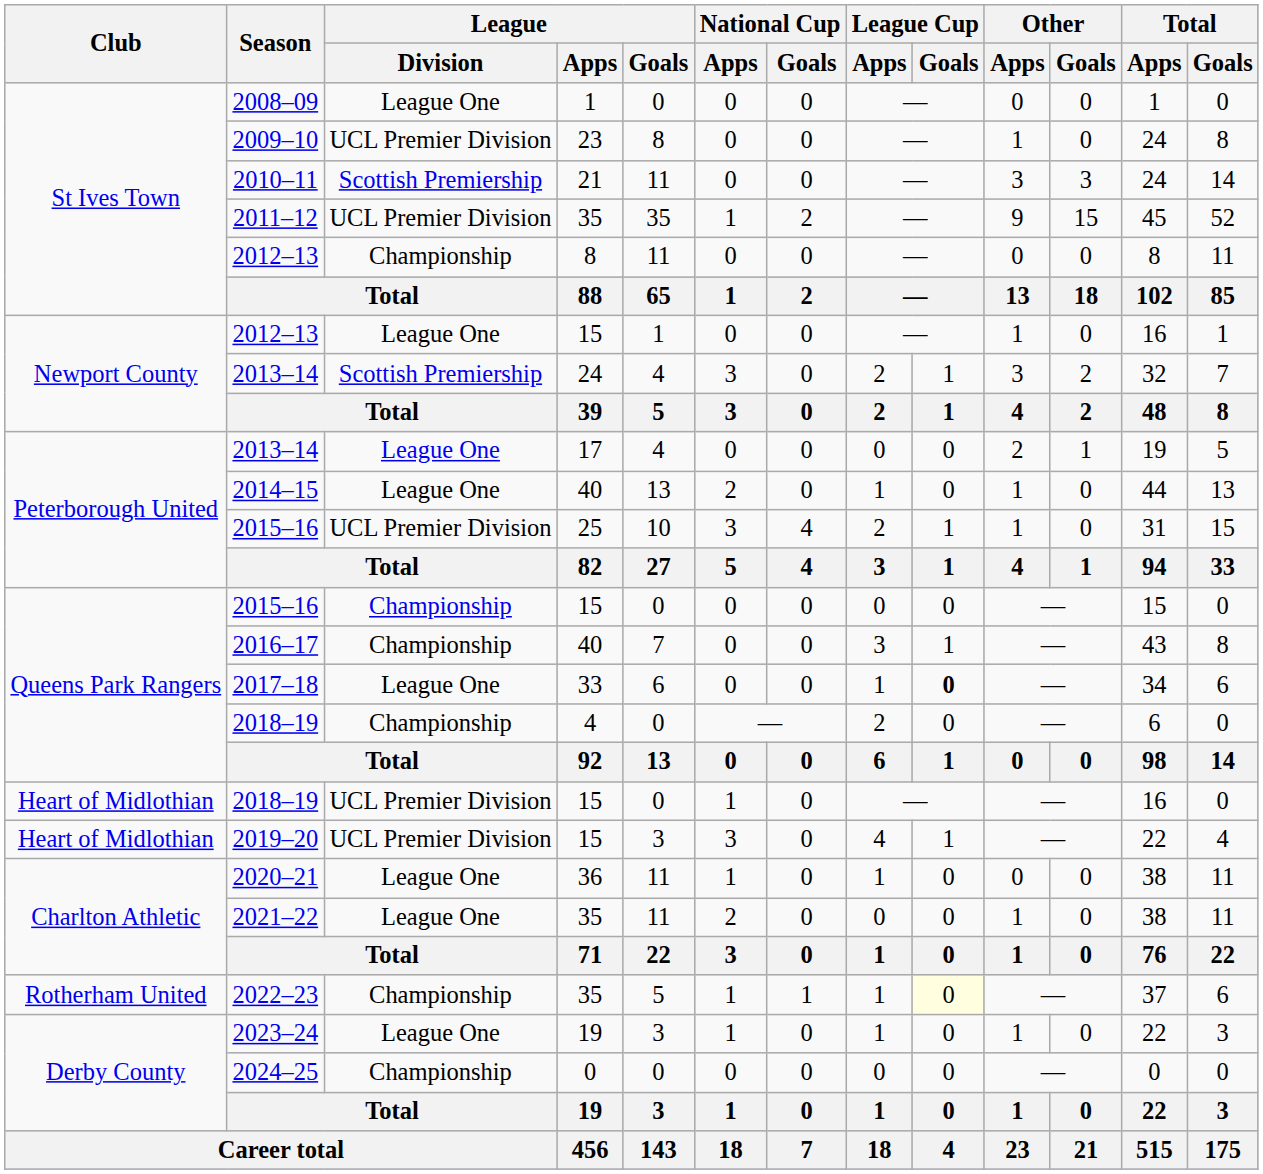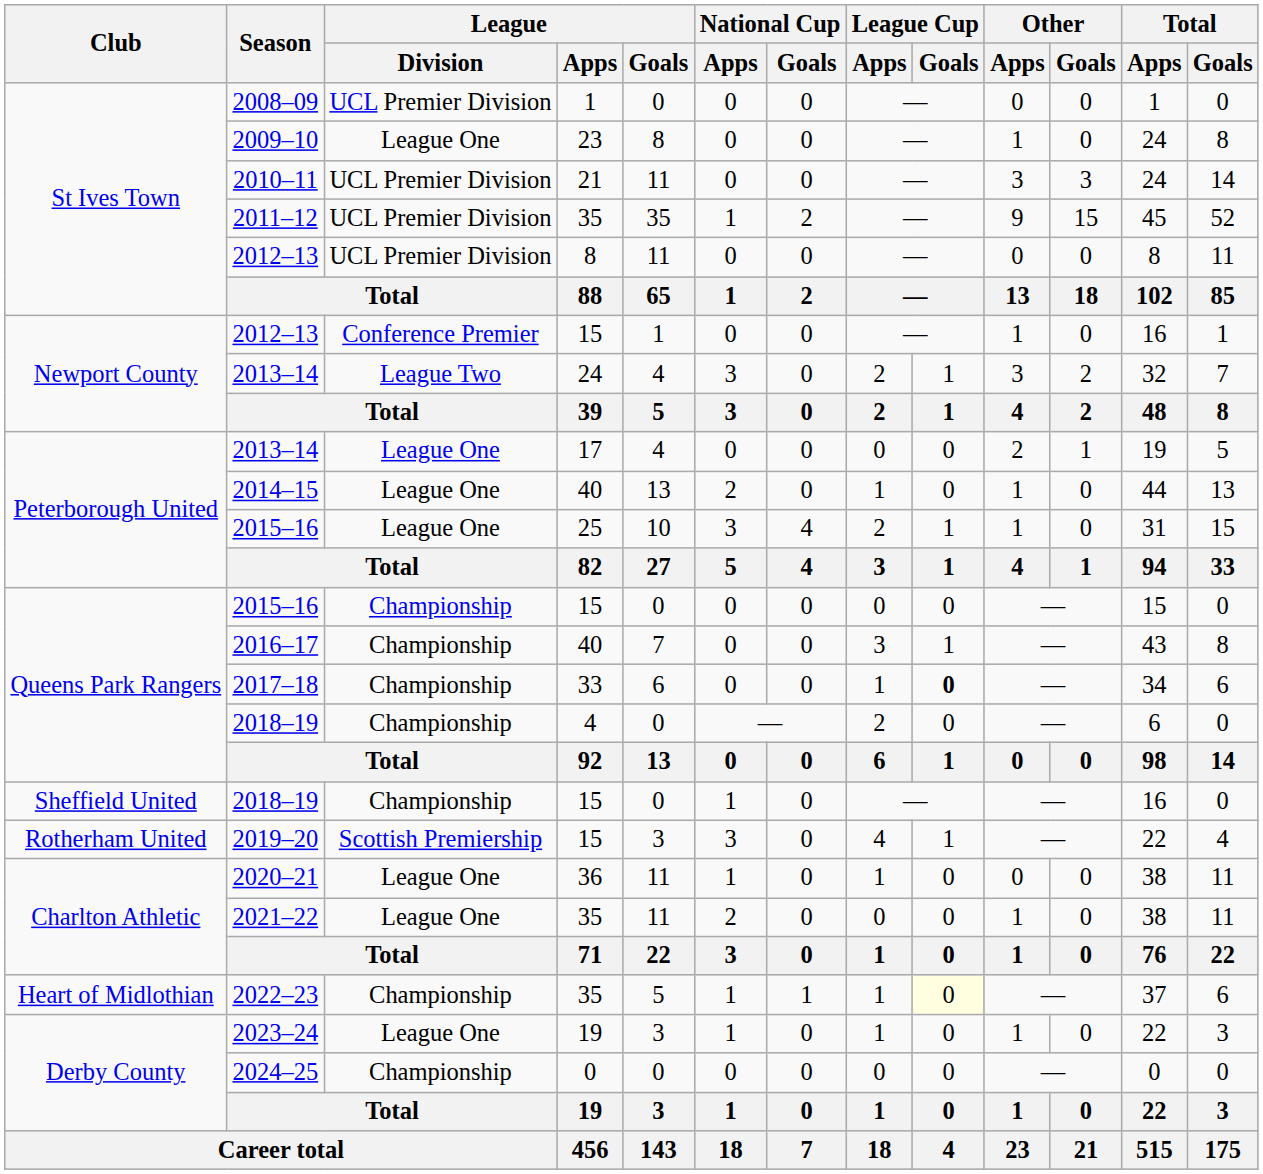 <table class="wikitable" style="text-align:center">
 <tr>
 <th rowspan=2>Club</th>
 <th rowspan=2>Season</th>
 <th colspan=3>League</th>
 <th colspan=2>National Cup</th>
 <th colspan=2>League Cup</th>
 <th colspan=2>Other</th>
 <th colspan=2>Total</th>
 </tr>
 <tr>
 <th>Division</th>
 <th>Apps</th>
 <th>Goals</th>
 <th>Apps</th>
 <th>Goals</th>
 <th>Apps</th>
 <th>Goals</th>
 <th>Apps</th>
 <th>Goals</th>
 <th>Apps</th>
 <th>Goals</th>
 </tr>
 <tr>
 <td rowspan="6"><a href='#'>St Ives Town</a></td>
 <td><a href='#'>2008–09</a></td>
-<td>League One</td>
+<td><a href='#'>UCL</a> Premier Division</td>
 <td>1</td>
 <td>0</td>
 <td>0</td>
 <td>0</td>
 <td colspan="2">—</td>
 <td>0</td>
 <td>0</td>
 <td>1</td>
 <td>0</td>
 </tr>
 <tr>
 <td><a href='#'>2009–10</a></td>
-<td>UCL Premier Division</td>
+<td>League One</td>
 <td>23</td>
 <td>8</td>
 <td>0</td>
 <td>0</td>
 <td colspan="2">—</td>
 <td>1</td>
 <td>0</td>
 <td>24</td>
 <td>8</td>
 </tr>
 <tr>
 <td><a href='#'>2010–11</a></td>
-<td><a href='#'>Scottish Premiership</a></td>
+<td>UCL Premier Division</td>
 <td>21</td>
 <td>11</td>
 <td>0</td>
 <td>0</td>
 <td colspan="2">—</td>
 <td>3</td>
 <td>3</td>
 <td>24</td>
 <td>14</td>
 </tr>
 <tr>
 <td><a href='#'>2011–12</a></td>
 <td>UCL Premier Division</td>
 <td>35</td>
 <td>35</td>
 <td>1</td>
 <td>2</td>
 <td colspan="2">—</td>
 <td>9</td>
 <td>15</td>
 <td>45</td>
 <td>52</td>
 </tr>
 <tr>
 <td><a href='#'>2012–13</a></td>
-<td>Championship</td>
+<td>UCL Premier Division</td>
 <td>8</td>
 <td>11</td>
 <td>0</td>
 <td>0</td>
 <td colspan="2">—</td>
 <td>0</td>
 <td>0</td>
 <td>8</td>
 <td>11</td>
 </tr>
 <tr>
 <th colspan="2">Total</th>
 <th>88</th>
 <th>65</th>
 <th>1</th>
 <th>2</th>
 <th colspan="2">—</th>
 <th>13</th>
 <th>18</th>
 <th>102</th>
 <th>85</th>
 </tr>
 <tr>
 <td rowspan="3"><a href='#'>Newport County</a></td>
 <td><a href='#'>2012–13</a></td>
-<td>League One</td>
+<td><a href='#'>Conference Premier</a></td>
 <td>15</td>
 <td>1</td>
 <td>0</td>
 <td>0</td>
 <td colspan="2">—</td>
 <td>1</td>
 <td>0</td>
 <td>16</td>
 <td>1</td>
 </tr>
 <tr>
 <td><a href='#'>2013–14</a></td>
-<td><a href='#'>Scottish Premiership</a></td>
+<td><a href='#'>League Two</a></td>
 <td>24</td>
 <td>4</td>
 <td>3</td>
 <td>0</td>
 <td>2</td>
 <td>1</td>
 <td>3</td>
 <td>2</td>
 <td>32</td>
 <td>7</td>
 </tr>
 <tr>
 <th colspan="2">Total</th>
 <th>39</th>
 <th>5</th>
 <th>3</th>
 <th>0</th>
 <th>2</th>
 <th>1</th>
 <th>4</th>
 <th>2</th>
 <th>48</th>
 <th>8</th>
 </tr>
 <tr>
 <td rowspan="4"><a href='#'>Peterborough United</a></td>
 <td><a href='#'>2013–14</a></td>
 <td><a href='#'>League One</a></td>
 <td>17</td>
 <td>4</td>
 <td>0</td>
 <td>0</td>
 <td>0</td>
 <td>0</td>
 <td>2</td>
 <td>1</td>
 <td>19</td>
 <td>5</td>
 </tr>
 <tr>
 <td><a href='#'>2014–15</a></td>
 <td>League One</td>
 <td>40</td>
 <td>13</td>
 <td>2</td>
 <td>0</td>
 <td>1</td>
 <td>0</td>
 <td>1</td>
 <td>0</td>
 <td>44</td>
 <td>13</td>
 </tr>
 <tr>
 <td><a href='#'>2015–16</a></td>
-<td>UCL Premier Division</td>
+<td>League One</td>
 <td>25</td>
 <td>10</td>
 <td>3</td>
 <td>4</td>
 <td>2</td>
 <td>1</td>
 <td>1</td>
 <td>0</td>
 <td>31</td>
 <td>15</td>
 </tr>
 <tr>
 <th colspan="2">Total</th>
 <th>82</th>
 <th>27</th>
 <th>5</th>
 <th>4</th>
 <th>3</th>
 <th>1</th>
 <th>4</th>
 <th>1</th>
 <th>94</th>
 <th>33</th>
 </tr>
 <tr>
 <td rowspan="5"><a href='#'>Queens Park Rangers</a></td>
 <td><a href='#'>2015–16</a></td>
 <td><a href='#'>Championship</a></td>
 <td>15</td>
 <td>0</td>
 <td>0</td>
 <td>0</td>
 <td>0</td>
 <td>0</td>
 <td colspan="2">—</td>
 <td>15</td>
 <td>0</td>
 </tr>
 <tr>
 <td><a href='#'>2016–17</a></td>
 <td>Championship</td>
 <td>40</td>
 <td>7</td>
 <td>0</td>
 <td>0</td>
 <td>3</td>
 <td>1</td>
 <td colspan="2">—</td>
 <td>43</td>
 <td>8</td>
 </tr>
 <tr>
 <td><a href='#'>2017–18</a></td>
-<td>League One</td>
+<td>Championship</td>
 <td>33</td>
 <td>6</td>
 <td>0</td>
 <td>0</td>
 <td>1</td>
 <td><strong>0</strong></td>
 <td colspan=2>—</td>
 <td>34</td>
 <td>6</td>
 </tr>
 <tr>
 <td><a href='#'>2018–19</a></td>
 <td>Championship</td>
 <td>4</td>
 <td>0</td>
 <td colspan="2">—</td>
 <td>2</td>
 <td>0</td>
 <td colspan="2">—</td>
 <td>6</td>
 <td>0</td>
 </tr>
 <tr>
 <th colspan="2">Total</th>
 <th>92</th>
 <th>13</th>
 <th>0</th>
 <th>0</th>
 <th>6</th>
 <th>1</th>
 <th>0</th>
 <th>0</th>
 <th>98</th>
 <th>14</th>
 </tr>
 <tr>
-<td><a href='#'>Heart of Midlothian</a></td>
+<td><a href='#'>Sheffield United</a></td>
 <td><a href='#'>2018–19</a></td>
-<td>UCL Premier Division</td>
+<td>Championship</td>
 <td>15</td>
 <td>0</td>
 <td>1</td>
 <td>0</td>
 <td colspan="2">—</td>
 <td colspan="2">—</td>
 <td>16</td>
 <td>0</td>
 </tr>
 <tr>
-<td><a href='#'>Heart of Midlothian</a></td>
+<td><a href='#'>Rotherham United</a></td>
 <td><a href='#'>2019–20</a></td>
-<td>UCL Premier Division</td>
+<td><a href='#'>Scottish Premiership</a></td>
 <td>15</td>
 <td>3</td>
 <td>3</td>
 <td>0</td>
 <td>4</td>
 <td>1</td>
 <td colspan=2>—</td>
 <td>22</td>
 <td>4</td>
 </tr>
 <tr>
 <td rowspan="3"><a href='#'>Charlton Athletic</a></td>
 <td><a href='#'>2020–21</a></td>
 <td>League One</td>
 <td>36</td>
 <td>11</td>
 <td>1</td>
 <td>0</td>
 <td>1</td>
 <td>0</td>
 <td>0</td>
 <td>0</td>
 <td>38</td>
 <td>11</td>
 </tr>
 <tr>
 <td><a href='#'>2021–22</a></td>
 <td>League One</td>
 <td>35</td>
 <td>11</td>
 <td>2</td>
 <td>0</td>
 <td>0</td>
 <td>0</td>
 <td>1</td>
 <td>0</td>
 <td>38</td>
 <td>11</td>
 </tr>
 <tr>
 <th colspan="2">Total</th>
 <th>71</th>
 <th>22</th>
 <th>3</th>
 <th>0</th>
 <th>1</th>
 <th>0</th>
 <th>1</th>
 <th>0</th>
 <th>76</th>
 <th>22</th>
 </tr>
 <tr>
-<td><a href='#'>Rotherham United</a></td>
+<td><a href='#'>Heart of Midlothian</a></td>
 <td><a href='#'>2022–23</a></td>
 <td>Championship</td>
 <td>35</td>
 <td>5</td>
 <td>1</td>
 <td>1</td>
 <td>1</td>
 <td style="background: lightyellow;">0</td>
 <td colspan="2">—</td>
 <td>37</td>
 <td>6</td>
 </tr>
 <tr>
 <td rowspan=3><a href='#'>Derby County</a></td>
 <td><a href='#'>2023–24</a></td>
 <td>League One</td>
 <td>19</td>
 <td>3</td>
 <td>1</td>
 <td>0</td>
 <td>1</td>
 <td>0</td>
 <td>1</td>
 <td>0</td>
 <td>22</td>
 <td>3</td>
 </tr>
 <tr>
 <td><a href='#'>2024–25</a></td>
 <td>Championship</td>
 <td>0</td>
 <td>0</td>
 <td>0</td>
 <td>0</td>
 <td>0</td>
 <td>0</td>
 <td colspan="2">—</td>
 <td>0</td>
 <td>0</td>
 </tr>
 <tr>
 <th colspan="2">Total</th>
 <th>19</th>
 <th>3</th>
 <th>1</th>
 <th>0</th>
 <th>1</th>
 <th>0</th>
 <th>1</th>
 <th>0</th>
 <th>22</th>
 <th>3</th>
 </tr>
 <tr>
 <th colspan="3">Career total</th>
 <th>456</th>
 <th>143</th>
 <th>18</th>
 <th>7</th>
 <th>18</th>
 <th>4</th>
 <th>23</th>
 <th>21</th>
 <th>515</th>
 <th>175</th>
 </tr>
 </table>
